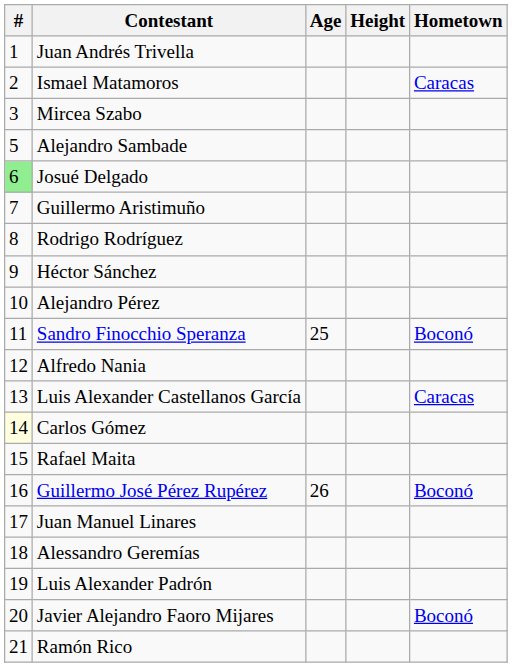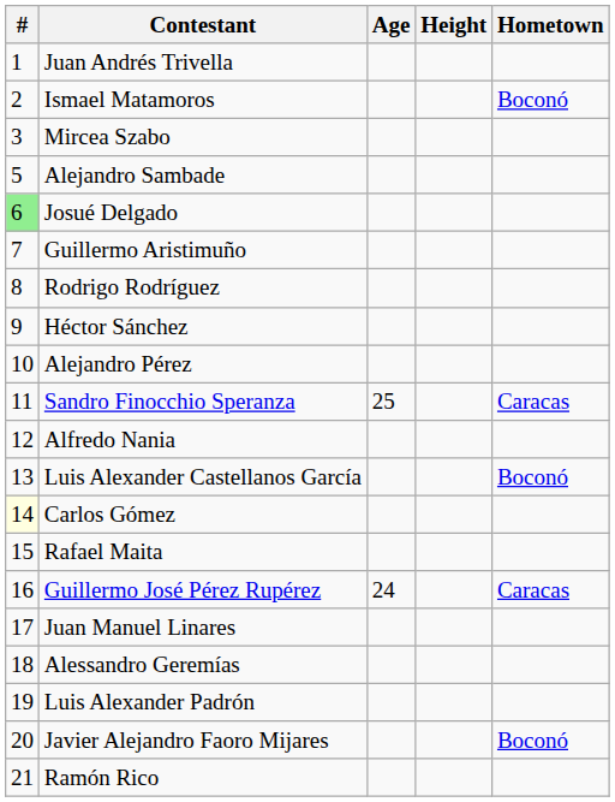 <table class="wikitable sortable" style="font-size:95%;">
 <tr>
 <th>#</th>
 <th>Contestant</th>
 <th>Age</th>
 <th>Height</th>
 <th>Hometown</th>
 </tr>
 <tr>
 <td>1</td>
 <td>Juan Andrés Trivella</td>
 <td></td>
 <td></td>
 <td></td>
 </tr>
 <tr>
 <td>2</td>
 <td>Ismael Matamoros</td>
 <td></td>
 <td></td>
-<td><a href='#'>Caracas</a></td>
+<td><a href='#'>Boconó</a></td>
 </tr>
 <tr>
 <td>3</td>
 <td>Mircea Szabo</td>
 <td></td>
 <td></td>
 <td></td>
 </tr>
 <tr>
 <td>5</td>
 <td>Alejandro Sambade</td>
 <td></td>
 <td></td>
 <td></td>
 </tr>
 <tr>
 <td style="background: lightgreen;">6</td>
 <td>Josué Delgado</td>
 <td></td>
 <td></td>
 <td></td>
 </tr>
 <tr>
 <td>7</td>
 <td>Guillermo Aristimuño</td>
 <td></td>
 <td></td>
 <td></td>
 </tr>
 <tr>
 <td>8</td>
 <td>Rodrigo Rodríguez</td>
 <td></td>
 <td></td>
 <td></td>
 </tr>
 <tr>
 <td>9</td>
 <td>Héctor Sánchez</td>
 <td></td>
 <td></td>
 <td></td>
 </tr>
 <tr>
 <td>10</td>
 <td>Alejandro Pérez</td>
 <td></td>
 <td></td>
 <td></td>
 </tr>
 <tr>
 <td>11</td>
 <td><a href='#'>Sandro Finocchio Speranza</a></td>
 <td>25</td>
 <td></td>
-<td><a href='#'>Boconó</a></td>
+<td><a href='#'>Caracas</a></td>
 </tr>
 <tr>
 <td>12</td>
 <td>Alfredo Nania</td>
 <td></td>
 <td></td>
 <td></td>
 </tr>
 <tr>
 <td>13</td>
 <td>Luis Alexander Castellanos García</td>
 <td></td>
 <td></td>
-<td><a href='#'>Caracas</a></td>
+<td><a href='#'>Boconó</a></td>
 </tr>
 <tr>
 <td style="background: lightyellow;">14</td>
 <td>Carlos Gómez</td>
 <td></td>
 <td></td>
 <td></td>
 </tr>
 <tr>
 <td>15</td>
 <td>Rafael Maita</td>
 <td></td>
 <td></td>
 <td></td>
 </tr>
 <tr>
 <td>16</td>
 <td><a href='#'>Guillermo José Pérez Rupérez</a></td>
-<td>26</td>
+<td>24</td>
 <td></td>
-<td><a href='#'>Boconó</a></td>
+<td><a href='#'>Caracas</a></td>
 </tr>
 <tr>
 <td>17</td>
 <td>Juan Manuel Linares</td>
 <td></td>
 <td></td>
 <td></td>
 </tr>
 <tr>
 <td>18</td>
 <td>Alessandro Geremías</td>
 <td></td>
 <td></td>
 <td></td>
 </tr>
 <tr>
 <td>19</td>
 <td>Luis Alexander Padrón</td>
 <td></td>
 <td></td>
 <td></td>
 </tr>
 <tr>
 <td>20</td>
 <td>Javier Alejandro Faoro Mijares</td>
 <td></td>
 <td></td>
 <td><a href='#'>Boconó</a></td>
 </tr>
 <tr>
 <td>21</td>
 <td>Ramón Rico</td>
 <td></td>
 <td></td>
 <td></td>
 </tr>
 </table>
